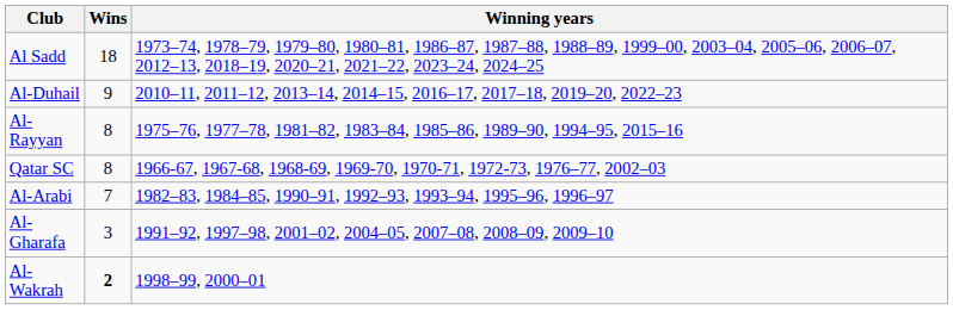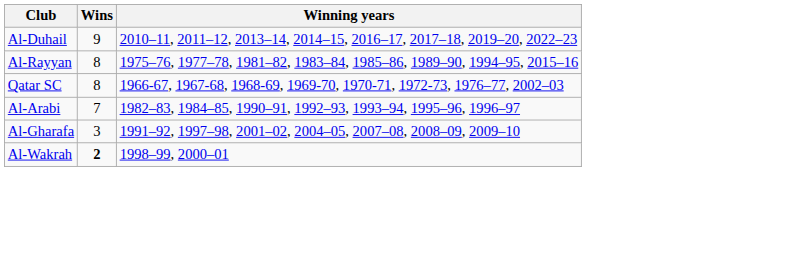 <table class="wikitable">
 <tr>
 <th>Club</th>
 <th>Wins</th>
 <th>Winning years</th>
-</tr>
-<tr>
-<td><a href='#'>Al Sadd</a></td>
-<td style="text-align:center">18</td>
-<td><a href='#'>1973–74</a>, <a href='#'>1978–79</a>, <a href='#'>1979–80</a>, <a href='#'>1980–81</a>, <a href='#'>1986–87</a>, <a href='#'>1987–88</a>, <a href='#'>1988–89</a>, <a href='#'>1999–00</a>, <a href='#'>2003–04</a>, <a href='#'>2005–06</a>, <a href='#'>2006–07</a>, <a href='#'>2012–13</a>, <a href='#'>2018–19</a>, <a href='#'>2020–21</a>, <a href='#'>2021–22</a>, <a href='#'>2023–24</a>, <a href='#'>2024–25</a></td>
 </tr>
 <tr>
 <td><a href='#'>Al-Duhail</a></td>
 <td style="text-align:center">9</td>
 <td><a href='#'>2010–11</a>, <a href='#'>2011–12</a>, <a href='#'>2013–14</a>, <a href='#'>2014–15</a>, <a href='#'>2016–17</a>, <a href='#'>2017–18</a>, <a href='#'>2019–20</a>, <a href='#'>2022–23</a></td>
 </tr>
 <tr>
 <td><a href='#'>Al-Rayyan</a></td>
 <td style="text-align:center">8</td>
 <td><a href='#'>1975–76</a>, <a href='#'>1977–78</a>, <a href='#'>1981–82</a>, <a href='#'>1983–84</a>, <a href='#'>1985–86</a>, <a href='#'>1989–90</a>, <a href='#'>1994–95</a>, <a href='#'>2015–16</a></td>
 </tr>
 <tr>
 <td><a href='#'>Qatar SC</a></td>
 <td style="text-align:center;">8</td>
 <td><a href='#'>1966-67</a>, <a href='#'>1967-68</a>, <a href='#'>1968-69</a>, <a href='#'>1969-70</a>, <a href='#'>1970-71</a>, <a href='#'>1972-73</a>, <a href='#'>1976–77</a>, <a href='#'>2002–03</a></td>
 </tr>
 <tr>
 <td><a href='#'>Al-Arabi</a></td>
 <td style="text-align:center">7</td>
 <td><a href='#'>1982–83</a>, <a href='#'>1984–85</a>, <a href='#'>1990–91</a>, <a href='#'>1992–93</a>, <a href='#'>1993–94</a>, <a href='#'>1995–96</a>, <a href='#'>1996–97</a></td>
 </tr>
 <tr>
 <td><a href='#'>Al-Gharafa</a></td>
 <td style="text-align:center">3</td>
 <td><a href='#'>1991–92</a>, <a href='#'>1997–98</a>, <a href='#'>2001–02</a>, <a href='#'>2004–05</a>, <a href='#'>2007–08</a>, <a href='#'>2008–09</a>, <a href='#'>2009–10</a></td>
 </tr>
 <tr>
 <td><a href='#'>Al-Wakrah</a></td>
 <td style="text-align:center"><strong>2</strong></td>
 <td><a href='#'>1998–99</a>, <a href='#'>2000–01</a></td>
 </tr>
 </table>
